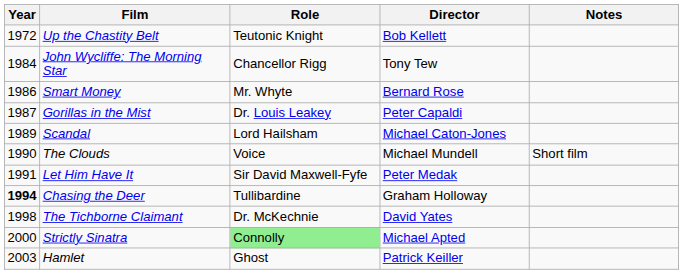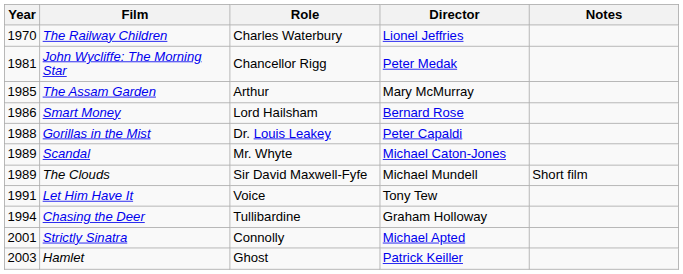 <table class="wikitable">
 <tr>
 <th width="33">Year</th>
 <th width="225">Film</th>
 <th width="175">Role</th>
 <th width="175">Director</th>
 <th width="175">Notes</th>
 </tr>
 <tr>
-<td>1972</td>
-<td><em><a href='#'>Up the Chastity Belt</a></em></td>
-<td>Teutonic Knight</td>
-<td><a href='#'>Bob Kellett</a></td>
+<td>1970</td>
+<td><em><a href='#'>The Railway Children</a></em></td>
+<td>Charles Waterbury</td>
+<td><a href='#'>Lionel Jeffries</a></td>
 <td></td>
 </tr>
 <tr>
-<td>1984</td>
+<td>1981</td>
 <td><em><a href='#'>John Wycliffe: The Morning Star</a></em></td>
 <td>Chancellor Rigg</td>
-<td>Tony Tew</td>
+<td><a href='#'>Peter Medak</a></td>
+<td></td>
+</tr>
+<tr>
+<td>1985</td>
+<td><em><a href='#'>The Assam Garden</a></em></td>
+<td>Arthur</td>
+<td>Mary McMurray</td>
 <td></td>
 </tr>
 <tr>
 <td>1986</td>
 <td><em><a href='#'>Smart Money</a></em></td>
-<td>Mr. Whyte</td>
+<td>Lord Hailsham</td>
 <td><a href='#'>Bernard Rose</a></td>
 <td></td>
 </tr>
 <tr>
-<td>1987</td>
+<td>1988</td>
 <td><em><a href='#'>Gorillas in the Mist</a></em></td>
 <td>Dr. <a href='#'>Louis Leakey</a></td>
 <td><a href='#'>Peter Capaldi</a></td>
 <td></td>
 </tr>
 <tr>
 <td>1989</td>
 <td><em><a href='#'>Scandal</a></em></td>
-<td>Lord Hailsham</td>
+<td>Mr. Whyte</td>
 <td><a href='#'>Michael Caton-Jones</a></td>
 <td></td>
 </tr>
 <tr>
-<td>1990</td>
+<td>1989</td>
 <td><em>The Clouds</em></td>
-<td>Voice</td>
+<td>Sir David Maxwell-Fyfe</td>
 <td>Michael Mundell</td>
 <td>Short film</td>
 </tr>
 <tr>
 <td>1991</td>
 <td><em><a href='#'>Let Him Have It</a></em></td>
-<td>Sir David Maxwell-Fyfe</td>
-<td><a href='#'>Peter Medak</a></td>
+<td>Voice</td>
+<td>Tony Tew</td>
 <td></td>
 </tr>
 <tr>
-<td><strong>1994</strong></td>
+<td>1994</td>
 <td><em><a href='#'>Chasing the Deer</a></em></td>
 <td>Tullibardine</td>
 <td>Graham Holloway</td>
 <td></td>
 </tr>
 <tr>
-<td>1998</td>
-<td><em><a href='#'>The Tichborne Claimant</a></em></td>
-<td>Dr. McKechnie</td>
-<td><a href='#'>David Yates</a></td>
-<td></td>
-</tr>
-<tr>
-<td>2000</td>
+<td>2001</td>
 <td><em><a href='#'>Strictly Sinatra</a></em></td>
-<td style="background: lightgreen;">Connolly</td>
+<td>Connolly</td>
 <td><a href='#'>Michael Apted</a></td>
 <td></td>
 </tr>
 <tr>
 <td>2003</td>
 <td><em>Hamlet</em></td>
 <td>Ghost</td>
 <td><a href='#'>Patrick Keiller</a></td>
 <td></td>
 </tr>
 </table>
